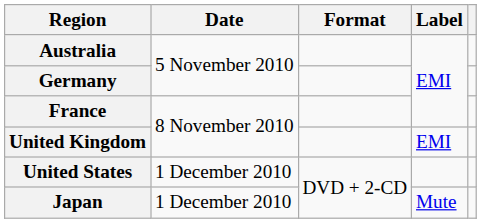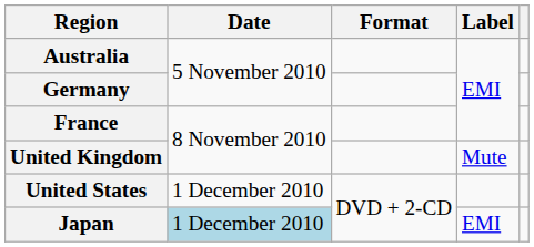 <table class="wikitable plainrowheaders">
 <tr>
 <th scope="col">Region</th>
 <th scope="col">Date</th>
 <th scope="col">Format</th>
 <th scope="col">Label</th>
 <th scope="col"></th>
 </tr>
 <tr>
 <th scope="row">Australia</th>
 <td rowspan="2">5 November 2010</td>
 <td></td>
 <td rowspan="3"><a href='#'>EMI</a></td>
 <td align="center"></td>
 </tr>
 <tr>
 <th scope="row">Germany</th>
 <td></td>
 <td align="center"></td>
 </tr>
 <tr>
 <th scope="row">France</th>
 <td rowspan="2">8 November 2010</td>
 <td></td>
 <td align="center"></td>
 </tr>
 <tr>
 <th scope="row">United Kingdom</th>
 <td></td>
-<td><a href='#'>EMI</a></td>
+<td><a href='#'>Mute</a></td>
 <td align="center"></td>
 </tr>
 <tr>
 <th scope="row">United States</th>
 <td>1 December 2010</td>
 <td rowspan="2">DVD + 2-CD</td>
 <td></td>
 <td align="center"></td>
 </tr>
 <tr>
 <th scope="row">Japan</th>
-<td>1 December 2010</td>
-<td><a href='#'>Mute</a></td>
+<td style="background: lightblue;">1 December 2010</td>
+<td><a href='#'>EMI</a></td>
 <td align="center"></td>
 </tr>
 </table>
